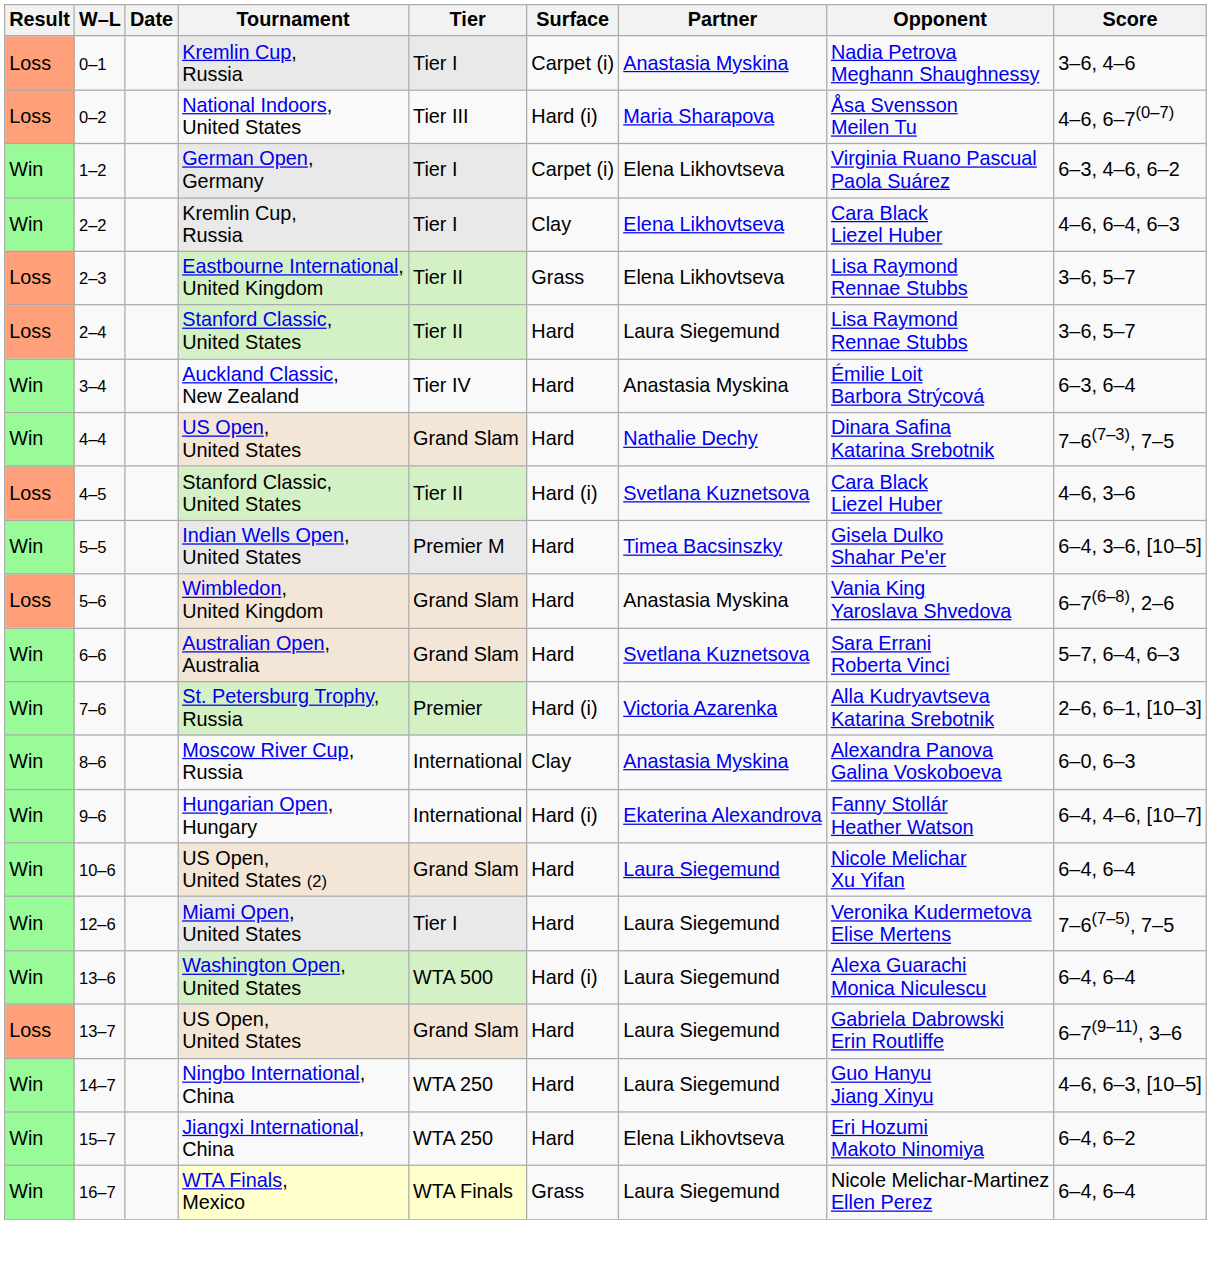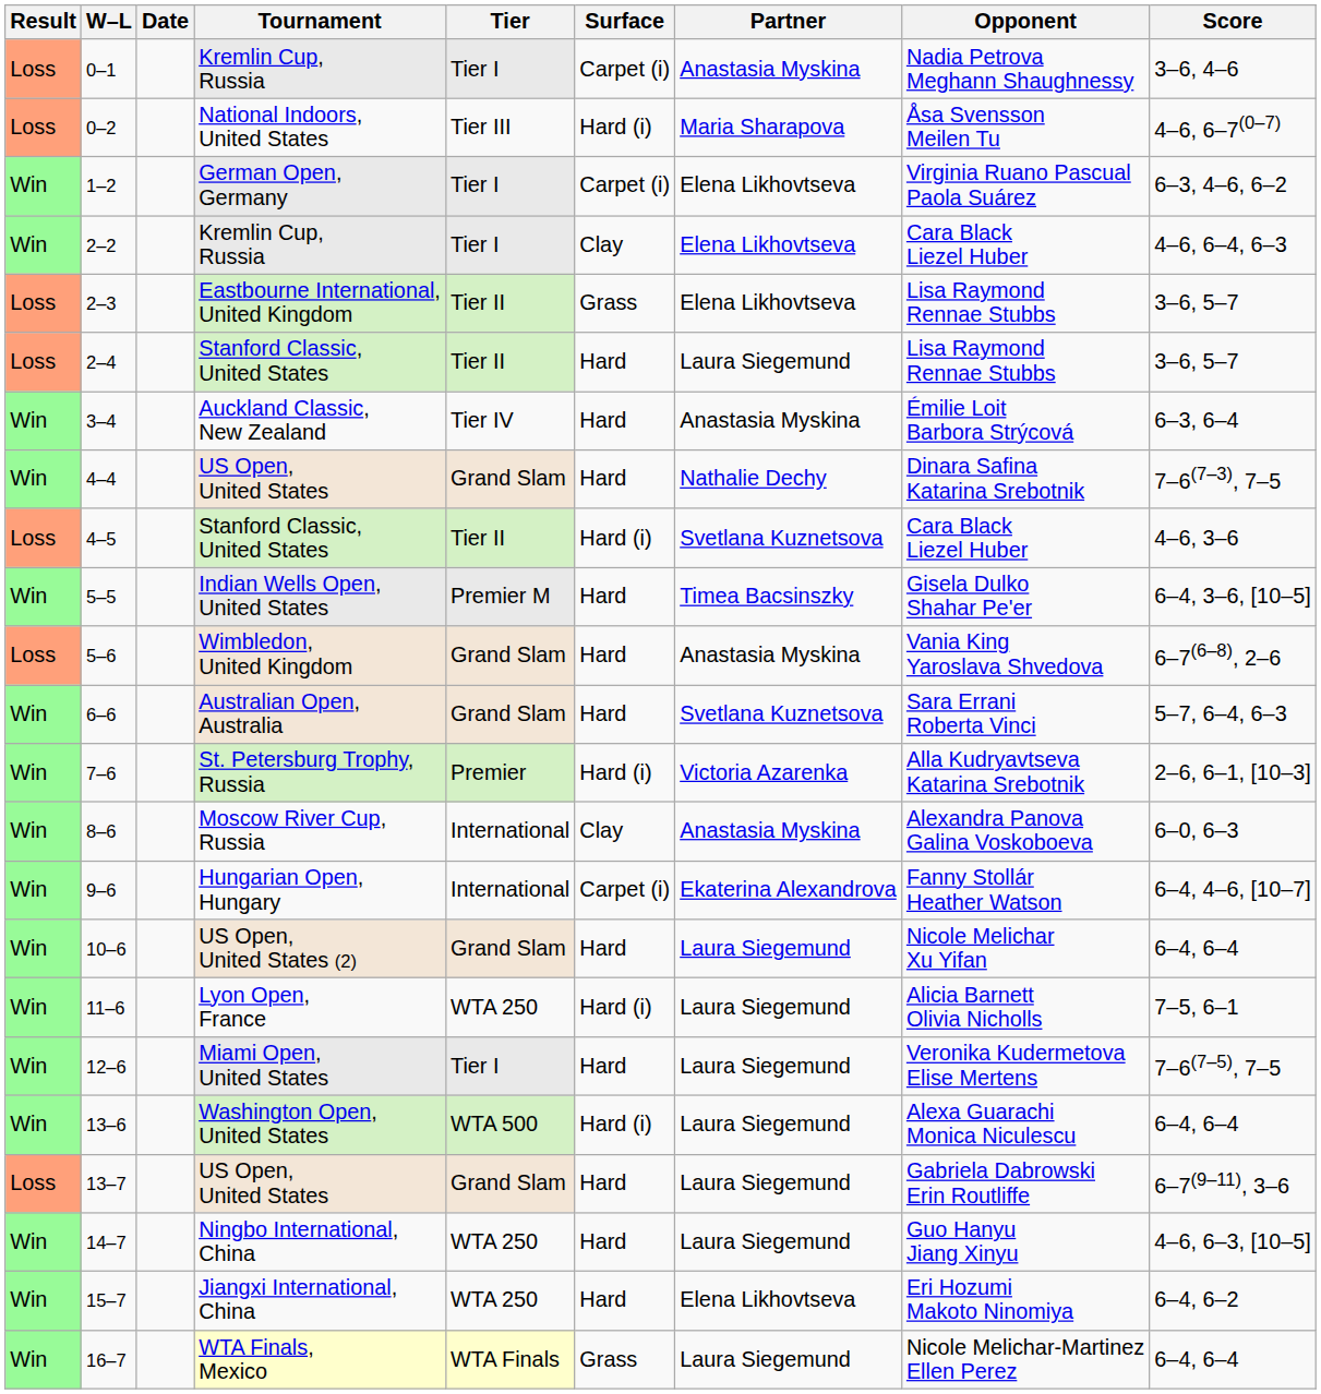 <table class="sortable wikitable nowrap">
 <tr>
 <th>Result</th>
 <th class="unsortable">W–L</th>
 <th>Date</th>
 <th>Tournament</th>
 <th>Tier</th>
 <th>Surface</th>
 <th>Partner</th>
 <th>Opponent</th>
 <th class="unsortable">Score</th>
 </tr>
 <tr>
 <td bgcolor=FFA07A>Loss</td>
 <td><small>0–1</small></td>
 <td><a href='#'></a></td>
 <td bgcolor=#e9e9e9><a href='#'>Kremlin Cup</a>, <br> Russia</td>
 <td bgcolor=#e9e9e9>Tier I</td>
 <td>Carpet (i)</td>
 <td> <a href='#'>Anastasia Myskina</a></td>
 <td> <a href='#'>Nadia Petrova</a> <br>  <a href='#'>Meghann Shaughnessy</a></td>
 <td>3–6, 4–6</td>
 </tr>
 <tr>
 <td bgcolor=FFA07A>Loss</td>
 <td><small>0–2</small></td>
 <td></td>
 <td><a href='#'>National Indoors</a>, <br> United States</td>
 <td>Tier III</td>
 <td>Hard (i)</td>
 <td> <a href='#'>Maria Sharapova</a></td>
 <td> <a href='#'>Åsa Svensson</a> <br>  <a href='#'>Meilen Tu</a></td>
 <td>4–6, 6–7<sup>(0–7)</sup></td>
 </tr>
 <tr>
 <td bgcolor=98FB98>Win</td>
 <td><small>1–2</small></td>
 <td><a href='#'></a></td>
 <td bgcolor=#e9e9e9><a href='#'>German Open</a>, <br> Germany</td>
 <td bgcolor=#e9e9e9>Tier I</td>
 <td>Carpet (i)</td>
 <td> Elena Likhovtseva</td>
 <td> <a href='#'>Virginia Ruano Pascual</a> <br>  <a href='#'>Paola Suárez</a></td>
 <td>6–3, 4–6, 6–2</td>
 </tr>
 <tr>
 <td bgcolor=98FB98>Win</td>
 <td><small>2–2</small></td>
 <td><a href='#'></a></td>
 <td bgcolor=#e9e9e9>Kremlin Cup, <br> Russia</td>
 <td bgcolor=#e9e9e9>Tier I</td>
 <td>Clay</td>
 <td> <a href='#'>Elena Likhovtseva</a></td>
 <td> <a href='#'>Cara Black</a> <br>  <a href='#'>Liezel Huber</a></td>
 <td>4–6, 6–4, 6–3</td>
 </tr>
 <tr>
 <td bgcolor=FFA07A>Loss</td>
 <td><small>2–3</small></td>
 <td><a href='#'></a></td>
 <td bgcolor=#d4f1c5><a href='#'>Eastbourne International</a>, <br> United Kingdom</td>
 <td bgcolor=#d4f1c5>Tier II</td>
 <td>Grass</td>
 <td> Elena Likhovtseva</td>
 <td> <a href='#'>Lisa Raymond</a> <br>  <a href='#'>Rennae Stubbs</a></td>
 <td>3–6, 5–7</td>
 </tr>
 <tr>
 <td bgcolor=FFA07A>Loss</td>
 <td><small>2–4</small></td>
 <td><a href='#'></a></td>
 <td bgcolor=#d4f1c5><a href='#'>Stanford Classic</a>, <br> United States</td>
 <td bgcolor=#d4f1c5>Tier II</td>
 <td>Hard</td>
 <td> Laura Siegemund</td>
 <td> <a href='#'>Lisa Raymond</a> <br>  <a href='#'>Rennae Stubbs</a></td>
 <td>3–6, 5–7</td>
 </tr>
 <tr>
 <td bgcolor=98FB98>Win</td>
 <td><small>3–4</small></td>
 <td><a href='#'></a></td>
 <td><a href='#'>Auckland Classic</a>, <br> New Zealand</td>
 <td>Tier IV</td>
 <td>Hard</td>
 <td> Anastasia Myskina</td>
 <td> <a href='#'>Émilie Loit</a> <br>  <a href='#'>Barbora Strýcová</a></td>
 <td>6–3, 6–4</td>
 </tr>
 <tr>
 <td bgcolor=98FB98>Win</td>
 <td><small>4–4</small></td>
 <td><a href='#'></a></td>
 <td bgcolor=#f3e6d7><a href='#'>US Open</a>, <br> United States</td>
 <td bgcolor=#f3e6d7>Grand Slam</td>
 <td>Hard</td>
 <td> <a href='#'>Nathalie Dechy</a></td>
 <td> <a href='#'>Dinara Safina</a> <br>  <a href='#'>Katarina Srebotnik</a></td>
 <td>7–6<sup>(7–3)</sup>, 7–5</td>
 </tr>
 <tr>
 <td bgcolor=FFA07A>Loss</td>
 <td><small>4–5</small></td>
 <td><a href='#'></a></td>
 <td bgcolor=#d4f1c5>Stanford Classic, <br> United States</td>
 <td bgcolor=#d4f1c5>Tier II</td>
 <td>Hard (i)</td>
 <td> <a href='#'>Svetlana Kuznetsova</a></td>
 <td> <a href='#'>Cara Black</a> <br>  <a href='#'>Liezel Huber</a></td>
 <td>4–6, 3–6</td>
 </tr>
 <tr>
 <td bgcolor=98FB98>Win</td>
 <td><small>5–5</small></td>
 <td><a href='#'></a></td>
 <td bgcolor=#e9e9e9><a href='#'>Indian Wells Open</a>, <br> United States</td>
 <td bgcolor=#e9e9e9>Premier M</td>
 <td>Hard</td>
 <td> <a href='#'>Timea Bacsinszky</a></td>
 <td> <a href='#'>Gisela Dulko</a> <br>  <a href='#'>Shahar Pe'er</a></td>
 <td>6–4, 3–6, [10–5]</td>
 </tr>
 <tr>
 <td bgcolor=FFA07A>Loss</td>
 <td><small>5–6</small></td>
 <td><a href='#'></a></td>
 <td bgcolor=#f3e6d7><a href='#'>Wimbledon</a>, <br> United Kingdom</td>
 <td bgcolor=#f3e6d7>Grand Slam</td>
 <td>Hard</td>
 <td> Anastasia Myskina</td>
 <td> <a href='#'>Vania King</a> <br>  <a href='#'>Yaroslava Shvedova</a></td>
 <td>6–7<sup>(6–8)</sup>, 2–6</td>
 </tr>
 <tr>
 <td bgcolor=98FB98>Win</td>
 <td><small>6–6</small></td>
 <td><a href='#'></a></td>
 <td bgcolor=#f3e6d7><a href='#'>Australian Open</a>, <br> Australia</td>
 <td bgcolor=#f3e6d7>Grand Slam</td>
 <td>Hard</td>
 <td> <a href='#'>Svetlana Kuznetsova</a></td>
 <td> <a href='#'>Sara Errani</a> <br>  <a href='#'>Roberta Vinci</a></td>
 <td>5–7, 6–4, 6–3</td>
 </tr>
 <tr>
 <td bgcolor=98FB98>Win</td>
 <td><small>7–6</small></td>
 <td><a href='#'></a></td>
 <td bgcolor=d4f1c5><a href='#'>St. Petersburg Trophy</a>, <br> Russia</td>
 <td bgcolor=d4f1c5>Premier</td>
 <td>Hard (i)</td>
 <td> <a href='#'>Victoria Azarenka</a></td>
 <td> <a href='#'>Alla Kudryavtseva</a> <br>  <a href='#'>Katarina Srebotnik</a></td>
 <td>2–6, 6–1, [10–3]</td>
 </tr>
 <tr>
 <td bgcolor=98FB98>Win</td>
 <td><small>8–6</small></td>
 <td><a href='#'></a></td>
 <td><a href='#'>Moscow River Cup</a>, <br> Russia</td>
 <td>International</td>
 <td>Clay</td>
 <td> <a href='#'>Anastasia Myskina</a></td>
 <td> <a href='#'>Alexandra Panova</a> <br>  <a href='#'>Galina Voskoboeva</a></td>
 <td>6–0, 6–3</td>
 </tr>
 <tr>
 <td bgcolor=98FB98>Win</td>
 <td><small>9–6</small></td>
 <td><a href='#'></a></td>
 <td><a href='#'>Hungarian Open</a>, <br> Hungary</td>
 <td>International</td>
-<td>Hard (i)</td>
+<td>Carpet (i)</td>
 <td> <a href='#'>Ekaterina Alexandrova</a></td>
 <td> <a href='#'>Fanny Stollár</a> <br>  <a href='#'>Heather Watson</a></td>
 <td>6–4, 4–6, [10–7]</td>
 </tr>
 <tr>
 <td bgcolor=98FB98>Win</td>
 <td><small>10–6</small></td>
 <td><a href='#'></a></td>
 <td bgcolor=f3e6d7>US Open, <br> United States <small>(2)</small></td>
 <td bgcolor=#f3e6d7>Grand Slam</td>
 <td>Hard</td>
 <td> <a href='#'>Laura Siegemund</a></td>
 <td> <a href='#'>Nicole Melichar</a> <br>  <a href='#'>Xu Yifan</a></td>
 <td>6–4, 6–4</td>
+</tr>
+<tr>
+<td bgcolor=98FB98>Win</td>
+<td><small>11–6</small></td>
+<td><a href='#'></a></td>
+<td><a href='#'>Lyon Open</a>, <br> France</td>
+<td>WTA 250</td>
+<td>Hard (i)</td>
+<td> Laura Siegemund</td>
+<td> <a href='#'>Alicia Barnett</a> <br>  <a href='#'>Olivia Nicholls</a></td>
+<td>7–5, 6–1</td>
 </tr>
 <tr>
 <td bgcolor=98FB98>Win</td>
 <td><small>12–6</small></td>
 <td><a href='#'></a></td>
 <td bgcolor=#e9e9e9><a href='#'>Miami Open</a>, <br> United States</td>
 <td bgcolor=#e9e9e9>Tier I</td>
 <td>Hard</td>
 <td> Laura Siegemund</td>
 <td> <a href='#'>Veronika Kudermetova</a> <br>  <a href='#'>Elise Mertens</a></td>
 <td>7–6<sup>(7–5)</sup>, 7–5</td>
 </tr>
 <tr>
 <td bgcolor=98FB98>Win</td>
 <td><small>13–6</small></td>
 <td><a href='#'></a></td>
 <td bgcolor=d4f1c5><a href='#'>Washington Open</a>, <br> United States</td>
 <td bgcolor=d4f1c5>WTA 500</td>
 <td>Hard (i)</td>
 <td> Laura Siegemund</td>
 <td> <a href='#'>Alexa Guarachi</a> <br>  <a href='#'>Monica Niculescu</a></td>
 <td>6–4, 6–4</td>
 </tr>
 <tr>
 <td bgcolor=FFA07A>Loss</td>
 <td><small>13–7</small></td>
 <td><a href='#'></a></td>
 <td bgcolor=f3e6d7>US Open, <br> United States</td>
 <td bgcolor=f3e6d7>Grand Slam</td>
 <td>Hard</td>
 <td> Laura Siegemund</td>
 <td> <a href='#'>Gabriela Dabrowski</a> <br>  <a href='#'>Erin Routliffe</a></td>
 <td>6–7<sup>(9–11)</sup>, 3–6</td>
 </tr>
 <tr>
 <td bgcolor=98FB98>Win</td>
 <td><small>14–7</small></td>
 <td><a href='#'></a></td>
 <td><a href='#'>Ningbo International</a>, <br> China</td>
 <td>WTA 250</td>
 <td>Hard</td>
 <td> Laura Siegemund</td>
 <td> <a href='#'>Guo Hanyu</a> <br>  <a href='#'>Jiang Xinyu</a></td>
 <td>4–6, 6–3, [10–5]</td>
 </tr>
 <tr>
 <td bgcolor=98FB98>Win</td>
 <td><small>15–7</small></td>
 <td><a href='#'></a></td>
 <td><a href='#'>Jiangxi International</a>, <br> China</td>
 <td>WTA 250</td>
 <td>Hard</td>
 <td> Elena Likhovtseva</td>
 <td> <a href='#'>Eri Hozumi</a> <br>  <a href='#'>Makoto Ninomiya</a></td>
 <td>6–4, 6–2</td>
 </tr>
 <tr>
 <td bgcolor=98FB98>Win</td>
 <td><small>16–7</small></td>
 <td><a href='#'></a></td>
 <td bgcolor=ffffcc><a href='#'>WTA Finals</a>, <br> Mexico</td>
 <td bgcolor=ffffcc>WTA Finals</td>
 <td>Grass</td>
 <td> Laura Siegemund</td>
 <td> Nicole Melichar-Martinez <br>  <a href='#'>Ellen Perez</a></td>
 <td>6–4, 6–4</td>
 </tr>
 </table>
